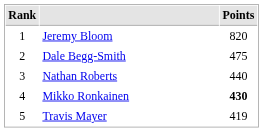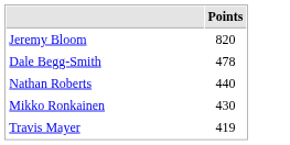 <table cellspacing="1" cellpadding="3" style="border:1px solid #AAAAAA;font-size:86%">
 <tr bgcolor="#E4E4E4">
-<th style="border-bottom:1px solid #AAAAAA" width=10>Rank</th>
 <th style="border-bottom:1px solid #AAAAAA" width=200></th>
 <th style="border-bottom:1px solid #AAAAAA" width=20>Points</th>
 </tr>
 <tr>
-<td align="center">1</td>
 <td> <a href='#'>Jeremy Bloom</a></td>
 <td align=center>820</td>
 </tr>
 <tr>
-<td align="center">2</td>
 <td> <a href='#'>Dale Begg-Smith</a></td>
-<td align=center>475</td>
+<td align=center>478</td>
 </tr>
 <tr>
-<td align="center">3</td>
 <td> <a href='#'>Nathan Roberts</a></td>
 <td align=center>440</td>
 </tr>
 <tr>
-<td align="center">4</td>
 <td> <a href='#'>Mikko Ronkainen</a></td>
-<td align=center><strong>430</strong></td>
+<td align=center>430</td>
 </tr>
 <tr>
-<td align="center">5</td>
 <td> <a href='#'>Travis Mayer</a></td>
 <td align=center>419</td>
 </tr>
 </table>
